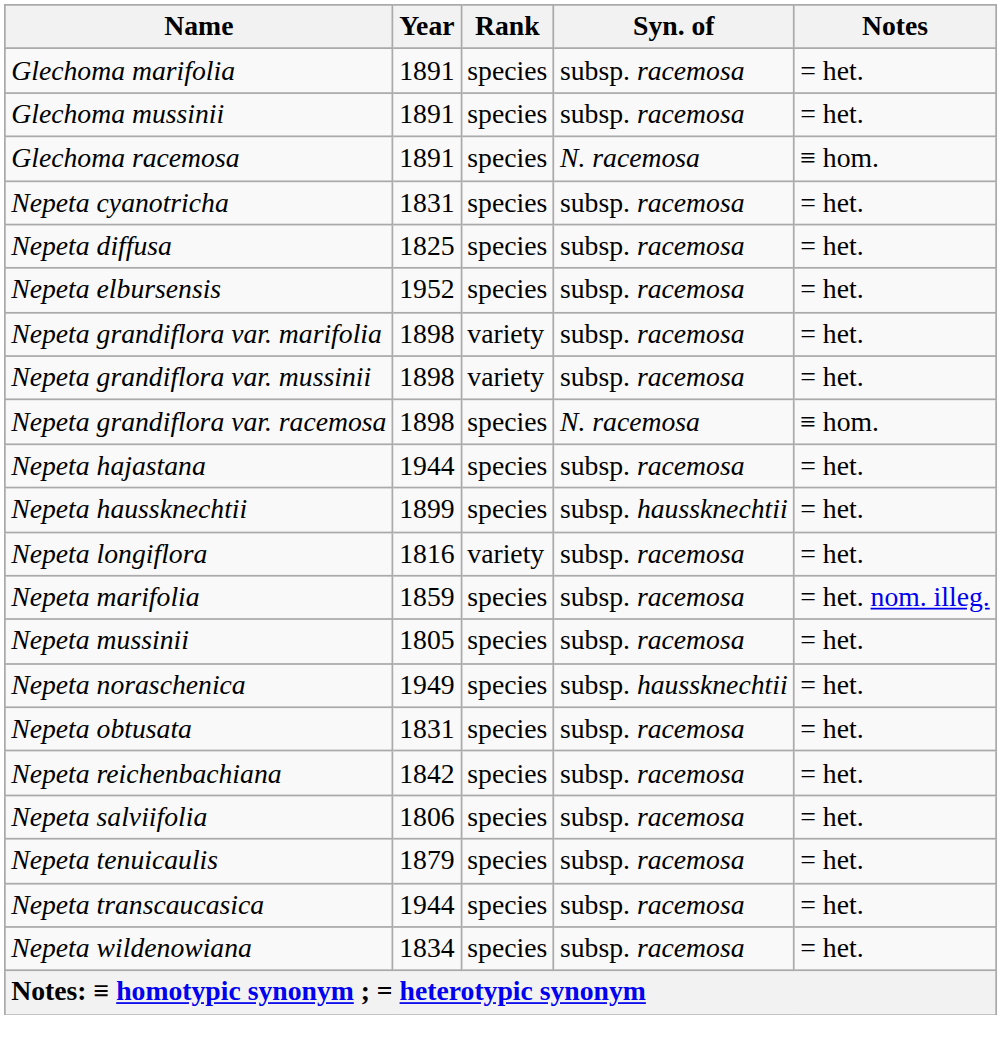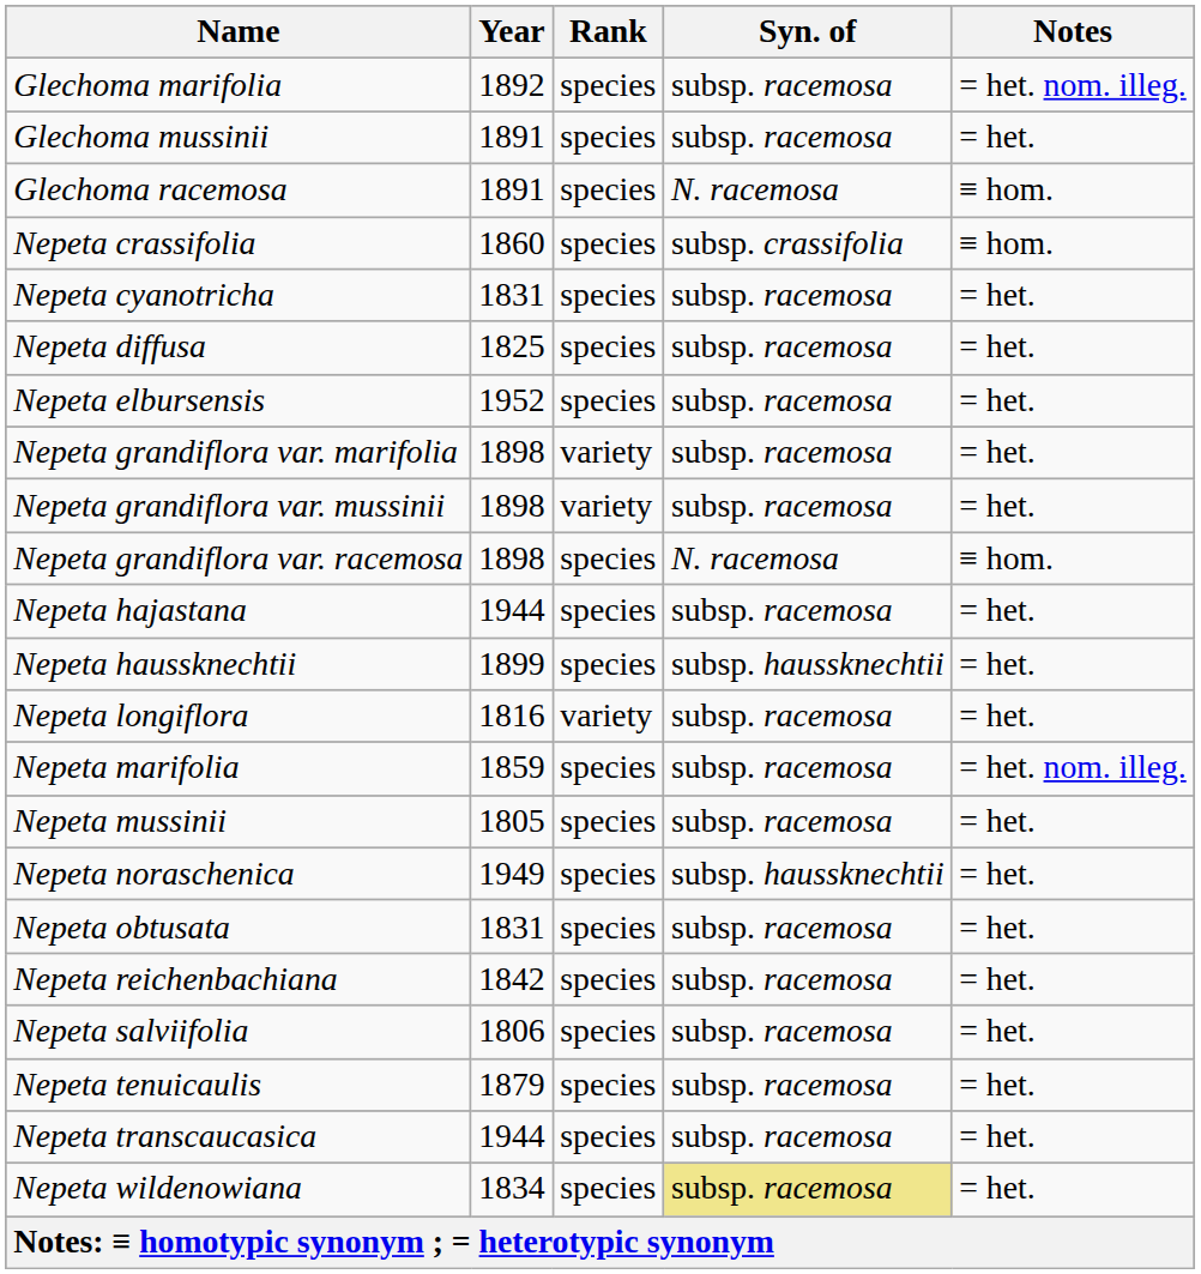 <table class="wikitable sortable mw-collapsible mw-collapsed" id="Synonyms">
 <tr>
 <th>Name</th>
 <th>Year</th>
 <th>Rank</th>
 <th>Syn. of</th>
 <th>Notes</th>
 </tr>
 <tr>
 <td><em>Glechoma marifolia</em> </td>
-<td>1891</td>
+<td>1892</td>
 <td data-sort-value=A>species</td>
 <td>subsp. <em>racemosa</em></td>
-<td data-sort-value=B>= het.</td>
+<td data-sort-value=B>= het. <a href='#'>nom. illeg.</a></td>
 </tr>
 <tr>
 <td><em>Glechoma mussinii</em> </td>
 <td>1891</td>
 <td data-sort-value=A>species</td>
 <td>subsp. <em>racemosa</em></td>
 <td data-sort-value=B>= het.</td>
 </tr>
 <tr>
 <td><em>Glechoma racemosa</em> </td>
 <td>1891</td>
 <td data-sort-value=A>species</td>
 <td><em>N. racemosa</em></td>
+<td data-sort-value=A>≡ hom.</td>
+</tr>
+<tr>
+<td><em>Nepeta crassifolia</em> </td>
+<td>1860</td>
+<td data-sort-value=A>species</td>
+<td>subsp. <em>crassifolia</em></td>
 <td data-sort-value=A>≡ hom.</td>
 </tr>
 <tr>
 <td><em>Nepeta cyanotricha</em> </td>
 <td>1831</td>
 <td data-sort-value=A>species</td>
 <td>subsp. <em>racemosa</em></td>
 <td data-sort-value=B>= het.</td>
 </tr>
 <tr>
 <td><em>Nepeta diffusa</em> </td>
 <td>1825</td>
 <td data-sort-value=A>species</td>
 <td>subsp. <em>racemosa</em></td>
 <td data-sort-value=B>= het.</td>
 </tr>
 <tr>
 <td><em>Nepeta elbursensis</em> </td>
 <td>1952</td>
 <td data-sort-value=A>species</td>
 <td>subsp. <em>racemosa</em></td>
 <td data-sort-value=B>= het.</td>
 </tr>
 <tr>
 <td><em>Nepeta grandiflora var. marifolia</em> </td>
 <td>1898</td>
 <td data-sort-value=C>variety</td>
 <td>subsp. <em>racemosa</em></td>
 <td data-sort-value=B>= het.</td>
 </tr>
 <tr>
 <td><em>Nepeta grandiflora var. mussinii</em> </td>
 <td>1898</td>
 <td data-sort-value=C>variety</td>
 <td>subsp. <em>racemosa</em></td>
 <td data-sort-value=B>= het.</td>
 </tr>
 <tr>
 <td><em>Nepeta grandiflora var. racemosa</em> </td>
 <td>1898</td>
 <td data-sort-value=A>species</td>
 <td><em>N. racemosa</em></td>
 <td data-sort-value=A>≡ hom.</td>
 </tr>
 <tr>
 <td><em>Nepeta hajastana</em> </td>
 <td>1944</td>
 <td data-sort-value=A>species</td>
 <td>subsp. <em>racemosa</em></td>
 <td data-sort-value=B>= het.</td>
 </tr>
 <tr>
 <td><em>Nepeta haussknechtii</em> </td>
 <td>1899</td>
 <td data-sort-value=A>species</td>
 <td>subsp. <em>haussknechtii</em></td>
 <td data-sort-value=B>= het.</td>
 </tr>
 <tr>
 <td><em>Nepeta longiflora</em> </td>
 <td>1816</td>
 <td data-sort-value=C>variety</td>
 <td>subsp. <em>racemosa</em></td>
 <td data-sort-value=B>= het.</td>
 </tr>
 <tr>
 <td><em>Nepeta marifolia</em> </td>
 <td>1859</td>
 <td data-sort-value=A>species</td>
 <td>subsp. <em>racemosa</em></td>
 <td data-sort-value=B>= het. <a href='#'>nom. illeg.</a></td>
 </tr>
 <tr>
 <td><em>Nepeta mussinii</em> </td>
 <td>1805</td>
 <td data-sort-value=A>species</td>
 <td>subsp. <em>racemosa</em></td>
 <td data-sort-value=B>= het.</td>
 </tr>
 <tr>
 <td><em>Nepeta noraschenica</em> </td>
 <td>1949</td>
 <td data-sort-value=A>species</td>
 <td>subsp. <em>haussknechtii</em></td>
 <td data-sort-value=B>= het.</td>
 </tr>
 <tr>
 <td><em>Nepeta obtusata</em> </td>
 <td>1831</td>
 <td data-sort-value=A>species</td>
 <td>subsp. <em>racemosa</em></td>
 <td data-sort-value=B>= het.</td>
 </tr>
 <tr>
 <td><em>Nepeta reichenbachiana</em> </td>
 <td>1842</td>
 <td data-sort-value=A>species</td>
 <td>subsp. <em>racemosa</em></td>
 <td data-sort-value=B>= het.</td>
 </tr>
 <tr>
 <td><em>Nepeta salviifolia</em> </td>
 <td>1806</td>
 <td data-sort-value=A>species</td>
 <td>subsp. <em>racemosa</em></td>
 <td data-sort-value=B>= het.</td>
 </tr>
 <tr>
 <td><em>Nepeta tenuicaulis</em> </td>
 <td>1879</td>
 <td data-sort-value=A>species</td>
 <td>subsp. <em>racemosa</em></td>
 <td data-sort-value=B>= het.</td>
 </tr>
 <tr>
 <td><em>Nepeta transcaucasica</em> </td>
 <td>1944</td>
 <td data-sort-value=A>species</td>
 <td>subsp. <em>racemosa</em></td>
 <td data-sort-value=B>= het.</td>
 </tr>
 <tr>
 <td><em>Nepeta wildenowiana</em> </td>
 <td>1834</td>
 <td data-sort-value=A>species</td>
-<td>subsp. <em>racemosa</em></td>
+<td style="background: khaki;">subsp. <em>racemosa</em></td>
 <td data-sort-value=B>= het.</td>
 </tr>
 <tr>
 <th colspan=5 style="text-align: left;">Notes: ≡ <a href='#'>homotypic synonym</a> ; = <a href='#'>heterotypic synonym</a></th>
 </tr>
 </table>
